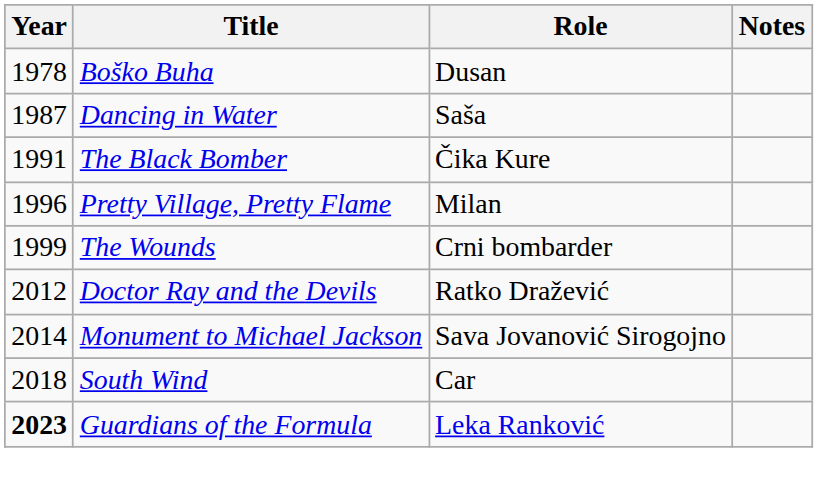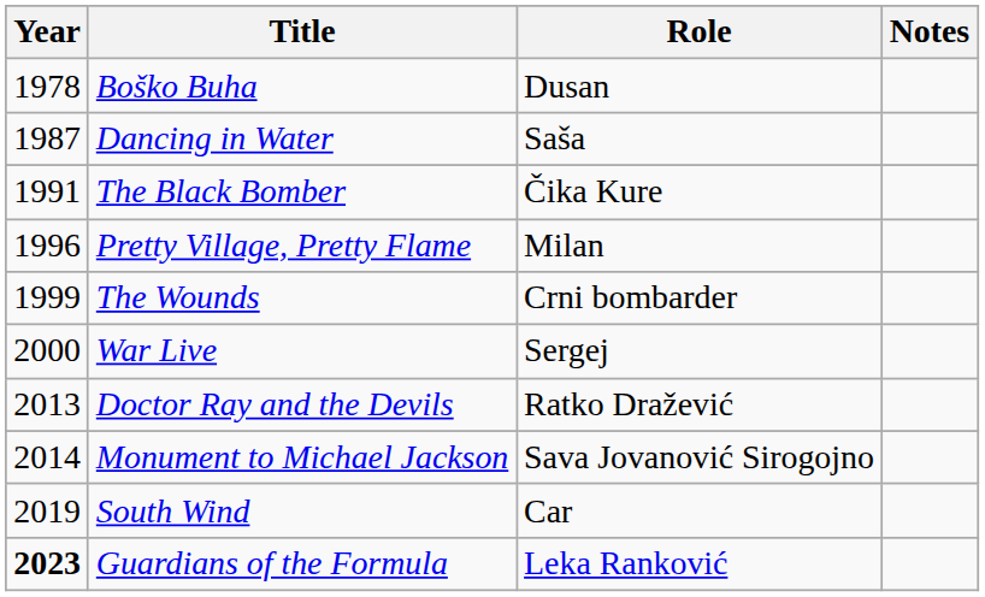 <table class="wikitable sortable">
 <tr>
 <th>Year</th>
 <th>Title</th>
 <th>Role</th>
 <th class="unsortable">Notes</th>
 </tr>
 <tr>
 <td>1978</td>
 <td><em><a href='#'>Boško Buha</a></em></td>
 <td>Dusan</td>
 <td></td>
 </tr>
 <tr>
 <td>1987</td>
 <td><em><a href='#'>Dancing in Water</a></em></td>
 <td>Saša</td>
 <td></td>
 </tr>
 <tr>
 <td>1991</td>
 <td><em><a href='#'>The Black Bomber</a></em></td>
 <td>Čika Kure</td>
 <td></td>
 </tr>
 <tr>
 <td>1996</td>
 <td><em><a href='#'>Pretty Village, Pretty Flame</a></em></td>
 <td>Milan</td>
 <td></td>
 </tr>
 <tr>
 <td>1999</td>
 <td><em><a href='#'>The Wounds</a></em></td>
 <td>Crni bombarder</td>
 <td></td>
 </tr>
 <tr>
-<td>2012</td>
+<td>2000</td>
+<td><em><a href='#'>War Live</a></em></td>
+<td>Sergej</td>
+<td></td>
+</tr>
+<tr>
+<td>2013</td>
 <td><em><a href='#'>Doctor Ray and the Devils</a></em></td>
 <td>Ratko Dražević</td>
 <td></td>
 </tr>
 <tr>
 <td>2014</td>
 <td><em><a href='#'>Monument to Michael Jackson</a></em></td>
 <td>Sava Jovanović Sirogojno</td>
 <td></td>
 </tr>
 <tr>
-<td>2018</td>
+<td>2019</td>
 <td><em><a href='#'>South Wind</a></em></td>
 <td>Car</td>
 </tr>
 <tr>
 <td><strong>2023</strong></td>
 <td><em><a href='#'>Guardians of the Formula</a></em></td>
 <td><a href='#'>Leka Ranković</a></td>
 <td></td>
 </tr>
 </table>
